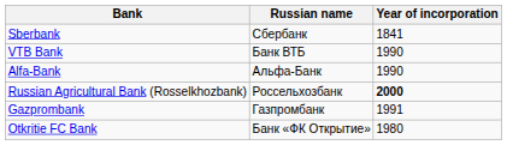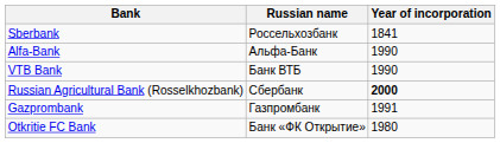 <table class="wikitable">
 <tr>
 <th>Bank</th>
 <th>Russian name</th>
 <th>Year of incorporation</th>
 </tr>
 <tr>
 <td><a href='#'>Sberbank</a></td>
-<td>Сбербанк</td>
+<td>Россельхозбанк</td>
 <td>1841</td>
+</tr>
+<tr>
+<td><a href='#'>Alfa-Bank</a></td>
+<td>Альфа-Банк</td>
+<td>1990</td>
 </tr>
 <tr>
 <td><a href='#'>VTB Bank</a></td>
 <td>Банк ВТБ</td>
 <td>1990</td>
 </tr>
 <tr>
-<td><a href='#'>Alfa-Bank</a></td>
-<td>Альфа-Банк</td>
-<td>1990</td>
-</tr>
-<tr>
 <td><a href='#'>Russian Agricultural Bank</a> (Rosselkhozbank)</td>
-<td>Россельхозбанк</td>
+<td>Сбербанк</td>
 <td><strong>2000</strong></td>
 </tr>
 <tr>
 <td><a href='#'>Gazprombank</a></td>
 <td>Газпромбанк</td>
 <td>1991</td>
 </tr>
 <tr>
 <td><a href='#'>Otkritie FC Bank</a></td>
 <td>Банк «ФК Открытие»</td>
 <td>1980</td>
 </tr>
 </table>
